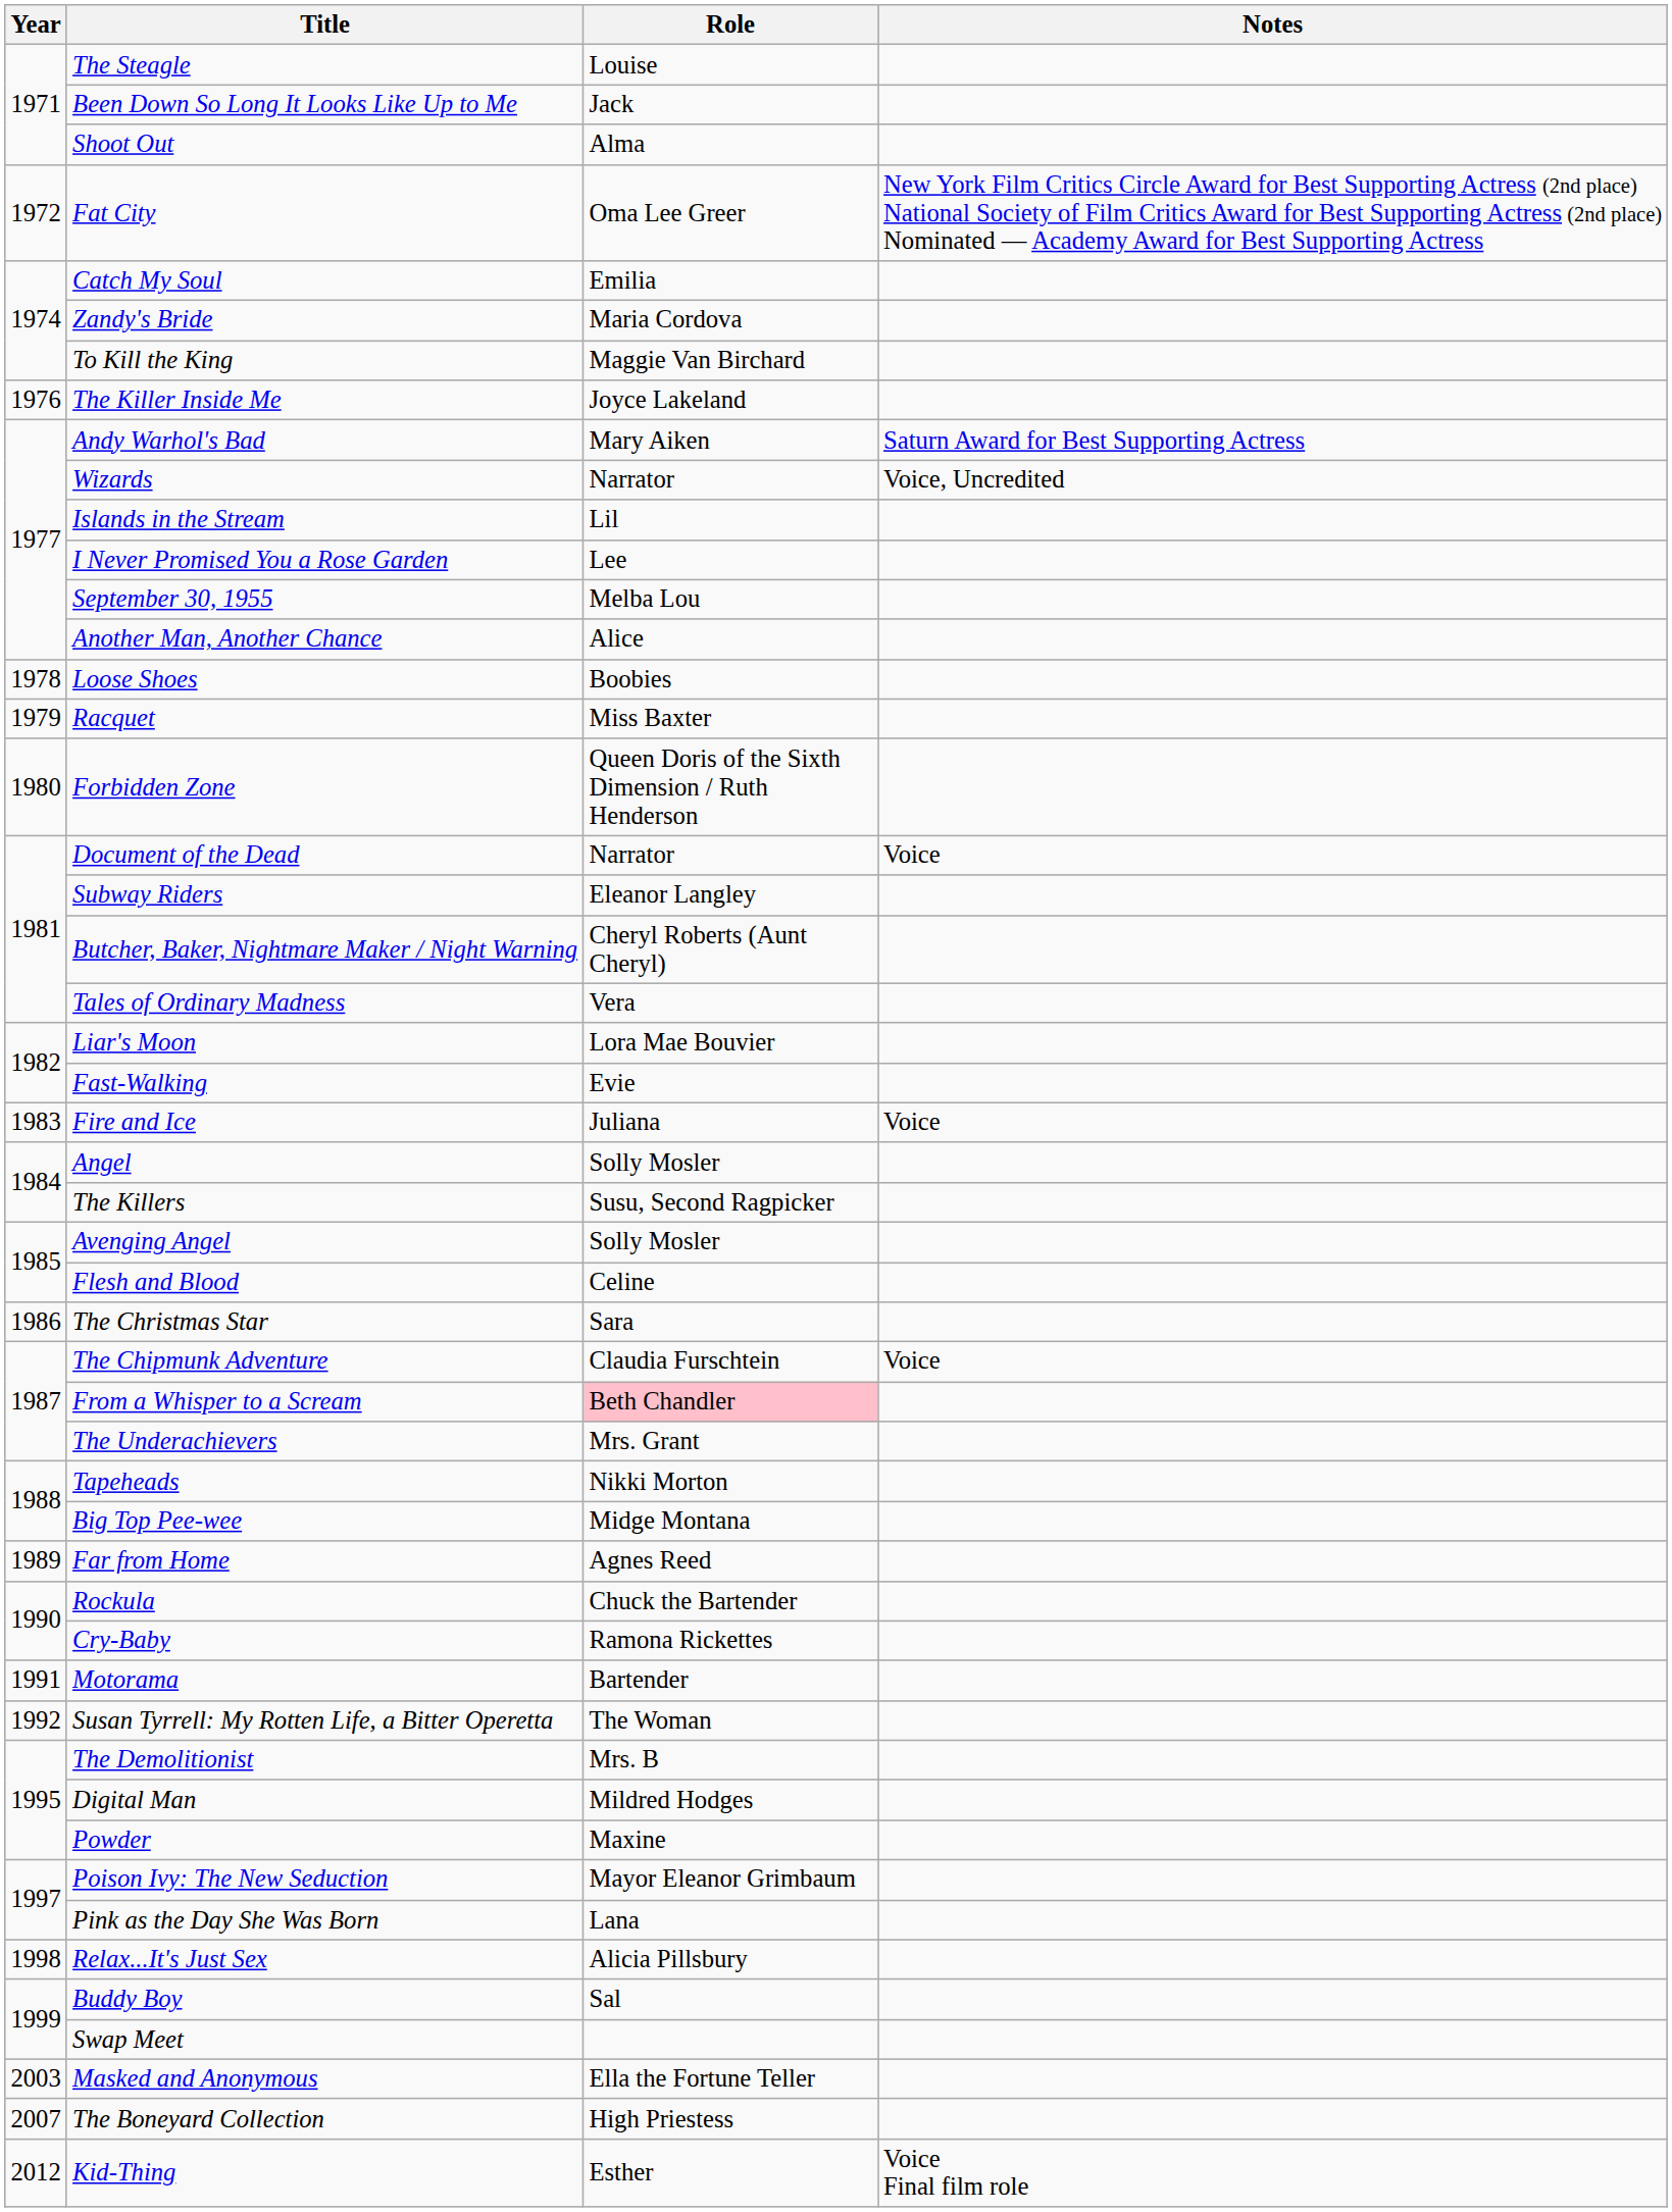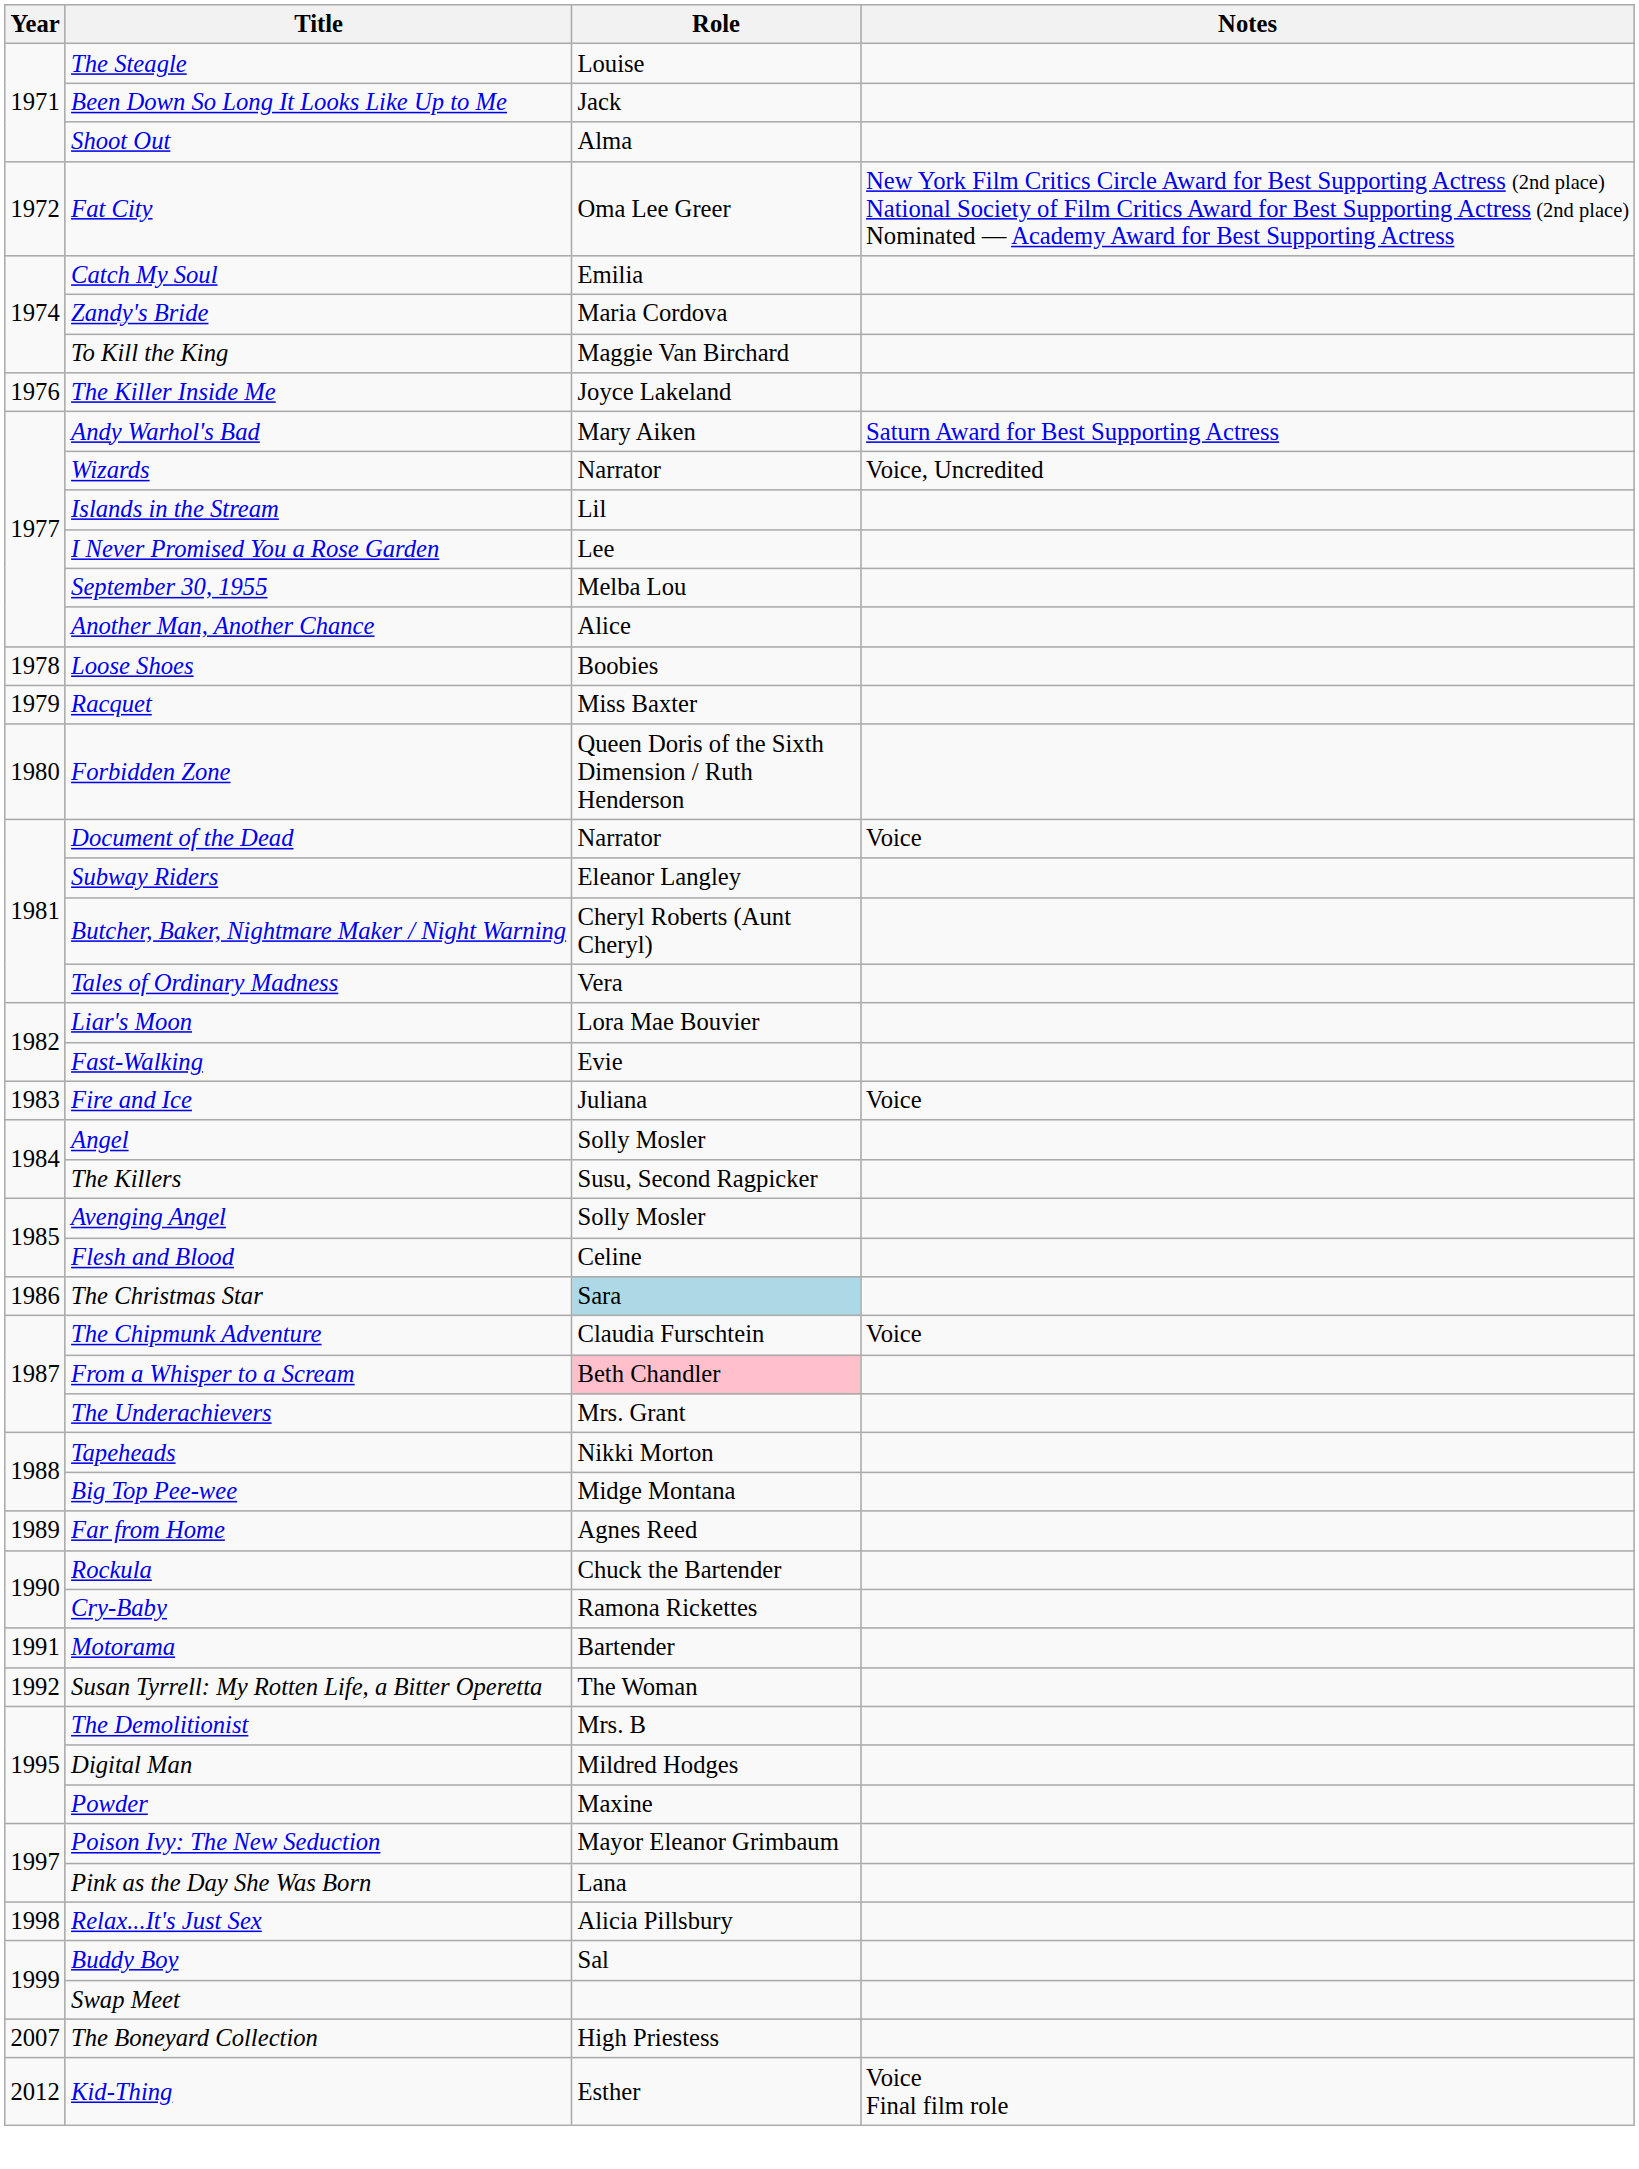 <table class="wikitable sortable">
 <tr>
 <th style="width:20px;">Year</th>
 <th>Title</th>
 <th style="width:180px;">Role</th>
 <th class="unsortable">Notes</th>
 </tr>
 <tr>
 <td rowspan=3>1971</td>
 <td><em><a href='#'>The Steagle</a></em></td>
 <td>Louise</td>
 <td></td>
 </tr>
 <tr>
 <td><em><a href='#'>Been Down So Long It Looks Like Up to Me</a></em></td>
 <td>Jack</td>
 <td></td>
 </tr>
 <tr>
 <td><em><a href='#'>Shoot Out</a></em></td>
 <td>Alma</td>
 <td></td>
 </tr>
 <tr>
 <td>1972</td>
 <td><em><a href='#'>Fat City</a></em></td>
 <td>Oma Lee Greer</td>
 <td><a href='#'>New York Film Critics Circle Award for Best Supporting Actress</a> <small>(2nd place)</small><br><a href='#'>National Society of Film Critics Award for Best Supporting Actress</a><small> (2nd place)</small><br>Nominated — <a href='#'>Academy Award for Best Supporting Actress</a></td>
 </tr>
 <tr>
 <td rowspan=3>1974</td>
 <td><em><a href='#'>Catch My Soul</a></em></td>
 <td>Emilia</td>
 <td></td>
 </tr>
 <tr>
 <td><em><a href='#'>Zandy's Bride</a></em></td>
 <td>Maria Cordova</td>
 <td></td>
 </tr>
 <tr>
 <td><em>To Kill the King</em></td>
 <td>Maggie Van Birchard</td>
 <td></td>
 </tr>
 <tr>
 <td>1976</td>
 <td><em><a href='#'>The Killer Inside Me</a></em></td>
 <td>Joyce Lakeland</td>
 <td></td>
 </tr>
 <tr>
 <td rowspan=6>1977</td>
 <td><em><a href='#'>Andy Warhol's Bad</a></em></td>
 <td>Mary Aiken</td>
 <td><a href='#'>Saturn Award for Best Supporting Actress</a></td>
 </tr>
 <tr>
 <td><em><a href='#'>Wizards</a></em></td>
 <td>Narrator</td>
 <td>Voice, Uncredited</td>
 </tr>
 <tr>
 <td><em><a href='#'>Islands in the Stream</a></em></td>
 <td>Lil</td>
 <td></td>
 </tr>
 <tr>
 <td><em><a href='#'>I Never Promised You a Rose Garden</a></em></td>
 <td>Lee</td>
 <td></td>
 </tr>
 <tr>
 <td><em><a href='#'>September 30, 1955</a></em></td>
 <td>Melba Lou</td>
 <td></td>
 </tr>
 <tr>
 <td><em><a href='#'>Another Man, Another Chance</a></em></td>
 <td>Alice</td>
 <td></td>
 </tr>
 <tr>
 <td>1978</td>
 <td><em><a href='#'>Loose Shoes</a></em></td>
 <td>Boobies</td>
 <td></td>
 </tr>
 <tr>
 <td>1979</td>
 <td><em><a href='#'>Racquet</a></em></td>
 <td>Miss Baxter</td>
 <td></td>
 </tr>
 <tr>
 <td>1980</td>
 <td><em><a href='#'>Forbidden Zone</a></em></td>
 <td>Queen Doris of the Sixth Dimension / Ruth Henderson</td>
 <td></td>
 </tr>
 <tr>
 <td rowspan=4>1981</td>
 <td><em><a href='#'>Document of the Dead</a></em></td>
 <td>Narrator</td>
 <td>Voice</td>
 </tr>
 <tr>
 <td><em><a href='#'>Subway Riders</a></em></td>
 <td>Eleanor Langley</td>
 <td></td>
 </tr>
 <tr>
 <td><em><a href='#'>Butcher, Baker, Nightmare Maker / Night Warning</a></em></td>
 <td>Cheryl Roberts (Aunt Cheryl)</td>
 <td></td>
 </tr>
 <tr>
 <td><em><a href='#'>Tales of Ordinary Madness</a></em></td>
 <td>Vera</td>
 <td></td>
 </tr>
 <tr>
 <td rowspan=2>1982</td>
 <td><em><a href='#'>Liar's Moon</a></em></td>
 <td>Lora Mae Bouvier</td>
 <td></td>
 </tr>
 <tr>
 <td><em><a href='#'>Fast-Walking</a></em></td>
 <td>Evie</td>
 <td></td>
 </tr>
 <tr>
 <td>1983</td>
 <td><em><a href='#'>Fire and Ice</a></em></td>
 <td>Juliana</td>
 <td>Voice</td>
 </tr>
 <tr>
 <td rowspan=2>1984</td>
 <td><em><a href='#'>Angel</a></em></td>
 <td>Solly Mosler</td>
 <td></td>
 </tr>
 <tr>
 <td><em>The Killers</em></td>
 <td>Susu, Second Ragpicker</td>
 <td></td>
 </tr>
 <tr>
 <td rowspan=2>1985</td>
 <td><em><a href='#'>Avenging Angel</a></em></td>
 <td>Solly Mosler</td>
 <td></td>
 </tr>
 <tr>
 <td><em><a href='#'>Flesh and Blood</a></em></td>
 <td>Celine</td>
 <td></td>
 </tr>
 <tr>
 <td>1986</td>
 <td><em>The Christmas Star</em></td>
-<td>Sara</td>
+<td style="background: lightblue;">Sara</td>
 <td></td>
 </tr>
 <tr>
 <td rowspan=3>1987</td>
 <td><em><a href='#'>The Chipmunk Adventure</a></em></td>
 <td>Claudia Furschtein</td>
 <td>Voice</td>
 </tr>
 <tr>
 <td><em><a href='#'>From a Whisper to a Scream</a></em></td>
 <td style="background: pink;">Beth Chandler</td>
 <td></td>
 </tr>
 <tr>
 <td><em><a href='#'>The Underachievers</a></em></td>
 <td>Mrs. Grant</td>
 <td></td>
 </tr>
 <tr>
 <td rowspan=2>1988</td>
 <td><em><a href='#'>Tapeheads</a></em></td>
 <td>Nikki Morton</td>
 <td></td>
 </tr>
 <tr>
 <td><em><a href='#'>Big Top Pee-wee</a></em></td>
 <td>Midge Montana</td>
 <td></td>
 </tr>
 <tr>
 <td>1989</td>
 <td><em><a href='#'>Far from Home</a></em></td>
 <td>Agnes Reed</td>
 <td></td>
 </tr>
 <tr>
 <td rowspan=2>1990</td>
 <td><em><a href='#'>Rockula</a></em></td>
 <td>Chuck the Bartender</td>
 <td></td>
 </tr>
 <tr>
 <td><em><a href='#'>Cry-Baby</a></em></td>
 <td>Ramona Rickettes</td>
 <td></td>
 </tr>
 <tr>
 <td>1991</td>
 <td><em><a href='#'>Motorama</a></em></td>
 <td>Bartender</td>
 <td></td>
 </tr>
 <tr>
 <td>1992</td>
 <td><em>Susan Tyrrell: My Rotten Life, a Bitter Operetta</em></td>
 <td>The Woman</td>
 <td></td>
 </tr>
 <tr>
 <td rowspan=3>1995</td>
 <td><em><a href='#'>The Demolitionist</a></em></td>
 <td>Mrs. B</td>
 <td></td>
 </tr>
 <tr>
 <td><em>Digital Man</em></td>
 <td>Mildred Hodges</td>
 <td></td>
 </tr>
 <tr>
 <td><em><a href='#'>Powder</a></em></td>
 <td>Maxine</td>
 <td></td>
 </tr>
 <tr>
 <td rowspan=2>1997</td>
 <td><em><a href='#'>Poison Ivy: The New Seduction</a></em></td>
 <td>Mayor Eleanor Grimbaum</td>
 <td></td>
 </tr>
 <tr>
 <td><em>Pink as the Day She Was Born</em></td>
 <td>Lana</td>
 <td></td>
 </tr>
 <tr>
 <td>1998</td>
 <td><em><a href='#'>Relax...It's Just Sex</a></em></td>
 <td>Alicia Pillsbury</td>
 <td></td>
 </tr>
 <tr>
 <td rowspan=2>1999</td>
 <td><em><a href='#'>Buddy Boy</a></em></td>
 <td>Sal</td>
 <td></td>
 </tr>
 <tr>
 <td><em>Swap Meet</em></td>
 <td></td>
 <td></td>
 </tr>
 <tr>
-<td>2003</td>
-<td><em><a href='#'>Masked and Anonymous</a></em></td>
-<td>Ella the Fortune Teller</td>
-<td></td>
-</tr>
-<tr>
 <td>2007</td>
 <td><em>The Boneyard Collection</em></td>
 <td>High Priestess</td>
 <td></td>
 </tr>
 <tr>
 <td>2012</td>
 <td><em><a href='#'>Kid-Thing</a></em></td>
 <td>Esther</td>
 <td>Voice<br>Final film role</td>
 </tr>
 </table>
